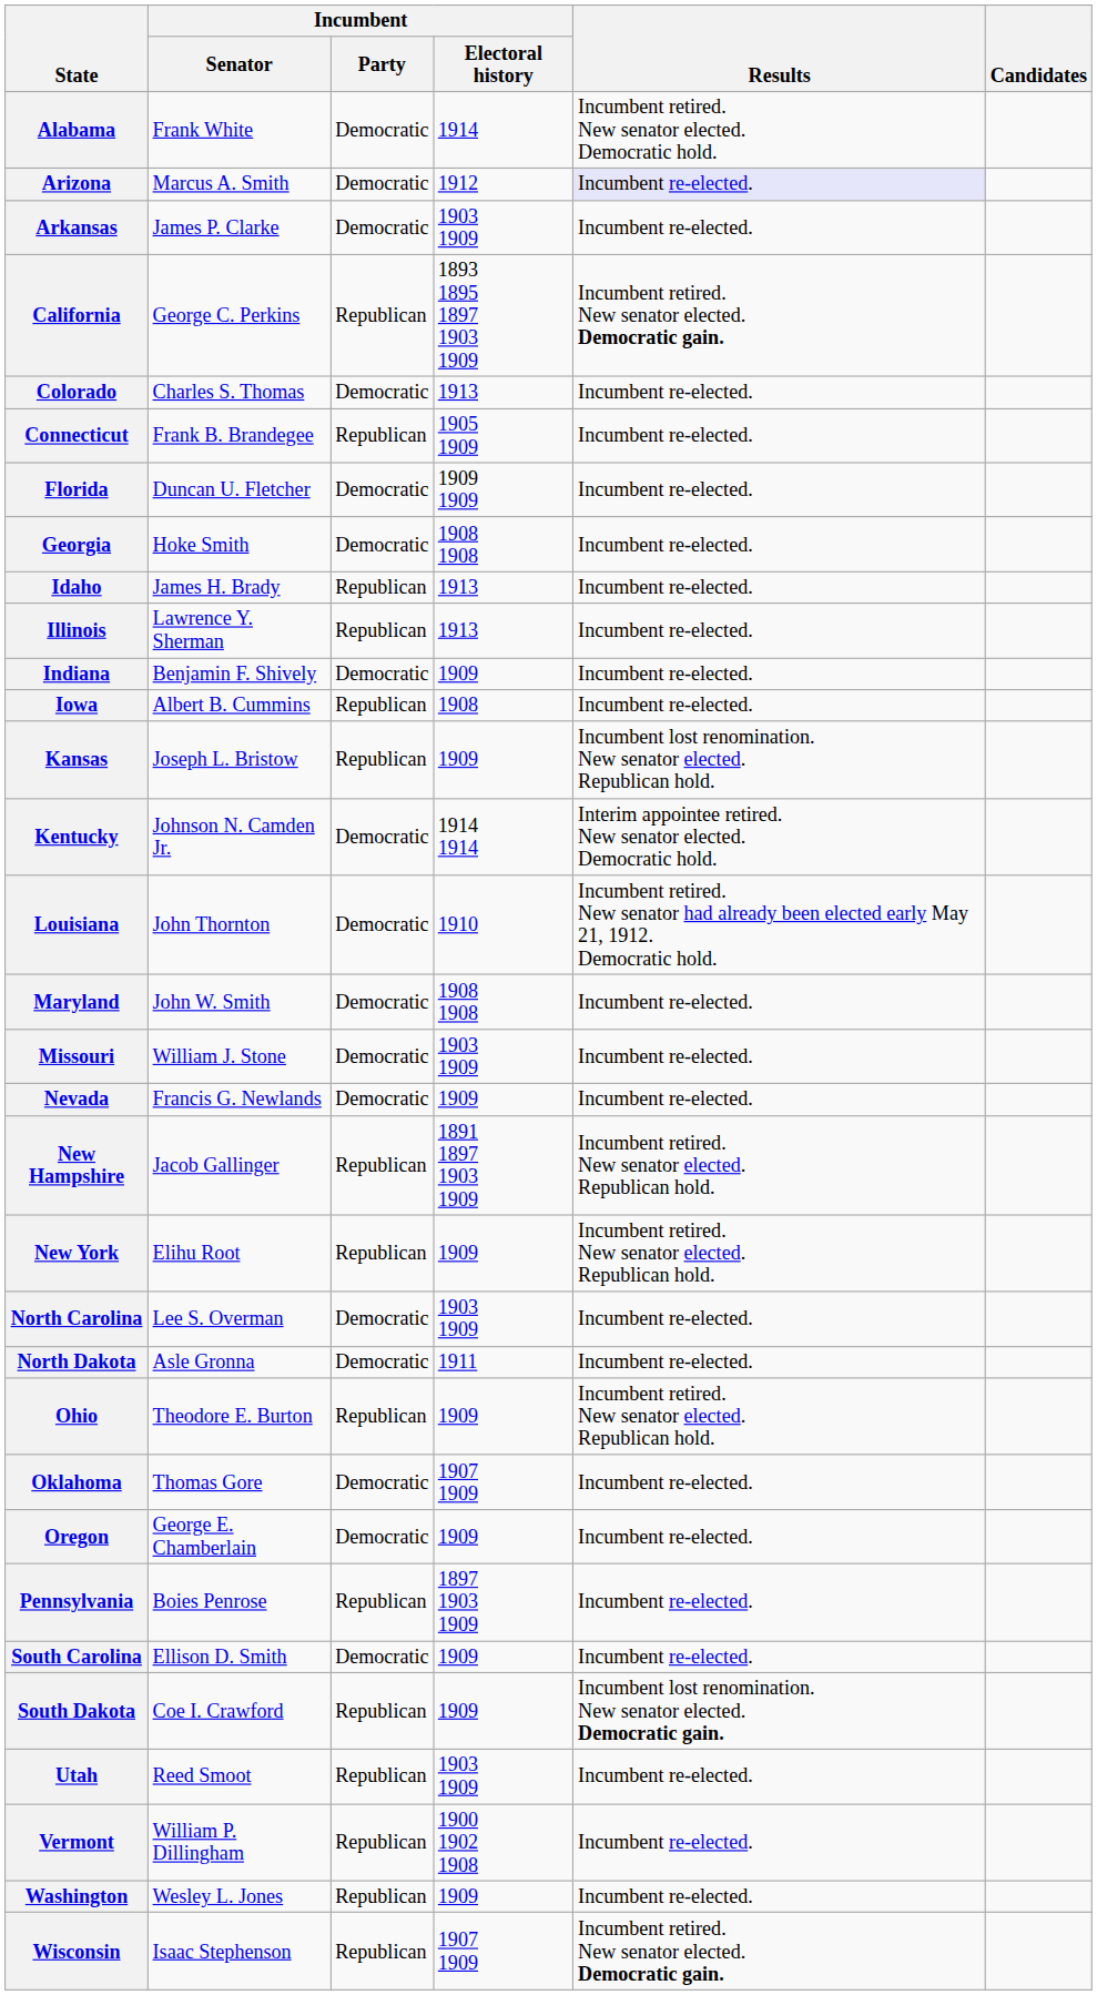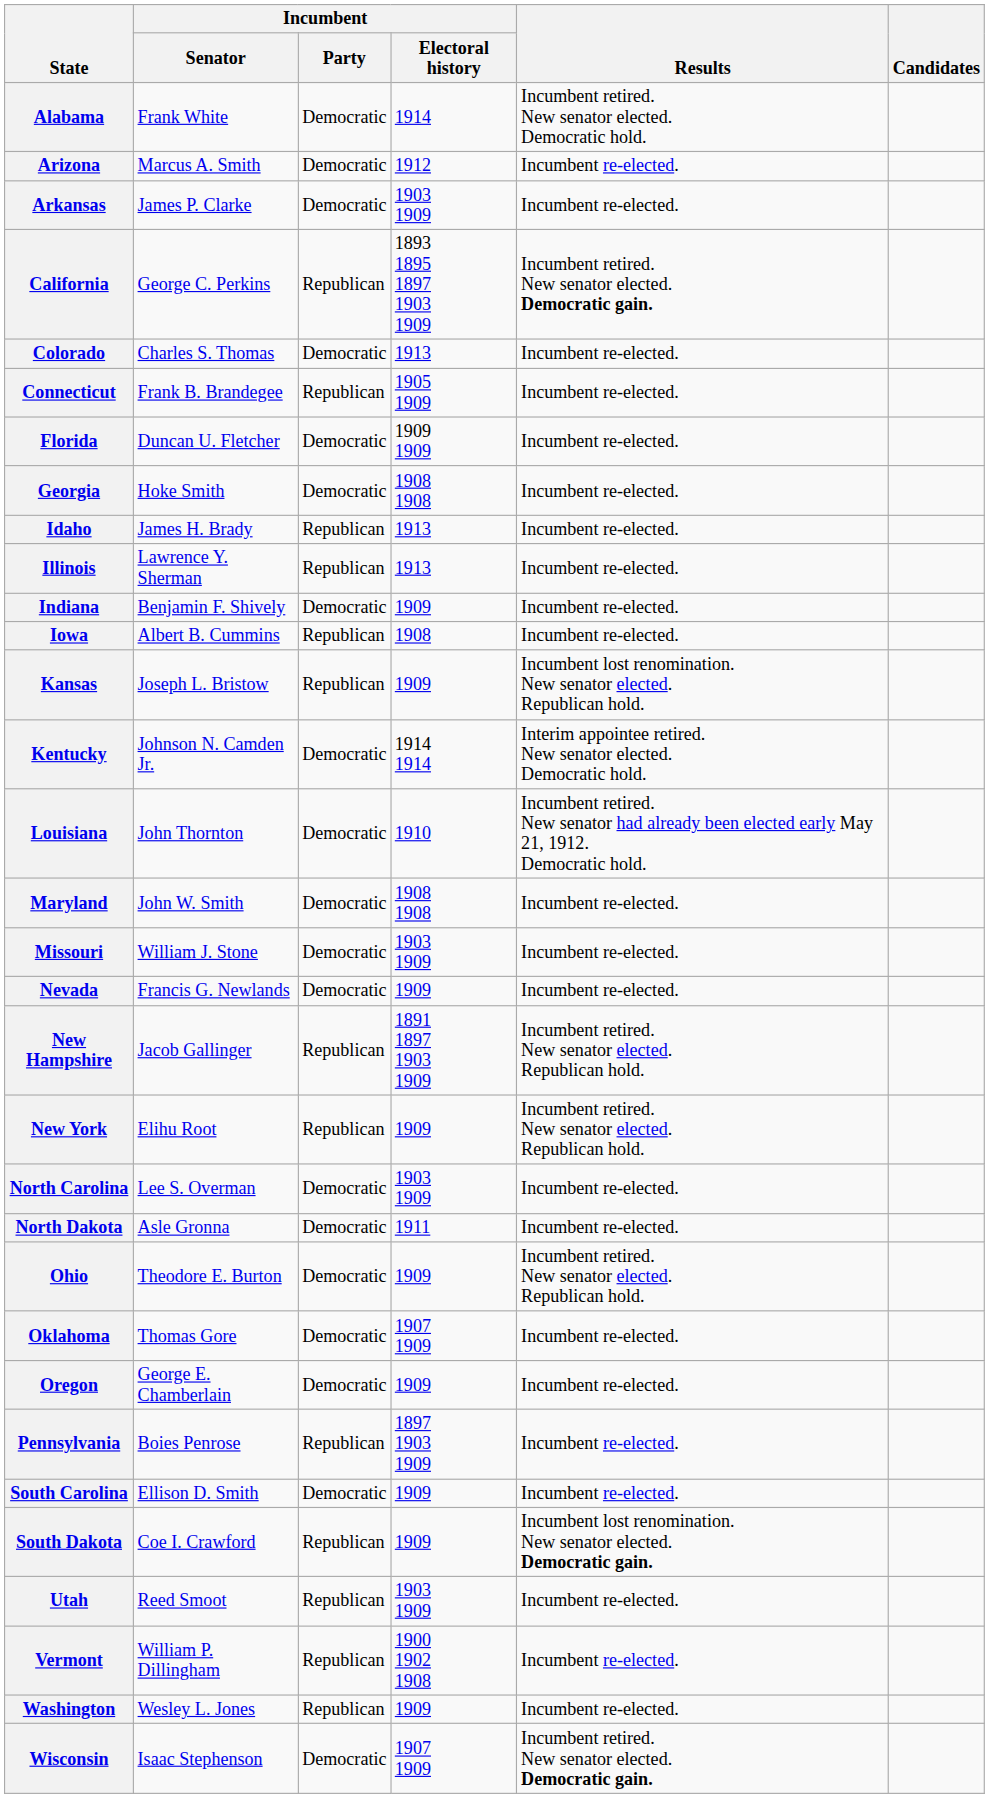 <table class=wikitable>
 <tr valign=bottom>
 <th rowspan=2>State</th>
 <th colspan=3>Incumbent</th>
 <th rowspan=2>Results</th>
 <th rowspan=2>Candidates</th>
 </tr>
 <tr>
 <th>Senator</th>
 <th>Party</th>
 <th>Electoral history</th>
 </tr>
 <tr>
 <th><a href='#'>Alabama</a></th>
 <td><a href='#'>Frank White</a></td>
 <td>Democratic</td>
 <td><a href='#'>1914 </a></td>
 <td>Incumbent retired.<br>New senator elected.<br>Democratic hold.</td>
 <td nowrap></td>
 </tr>
 <tr>
 <th><a href='#'>Arizona</a></th>
 <td><a href='#'>Marcus A. Smith</a></td>
 <td>Democratic</td>
 <td><a href='#'>1912</a></td>
-<td style="background: lavender;">Incumbent <a href='#'>re-elected</a>.</td>
+<td>Incumbent <a href='#'>re-elected</a>.</td>
 <td nowrap></td>
 </tr>
 <tr>
 <th><a href='#'>Arkansas</a></th>
 <td><a href='#'>James P. Clarke</a></td>
 <td>Democratic</td>
 <td><a href='#'>1903</a><br><a href='#'>1909</a></td>
 <td>Incumbent re-elected.</td>
 <td nowrap></td>
 </tr>
 <tr>
 <th><a href='#'>California</a></th>
 <td><a href='#'>George C. Perkins</a></td>
 <td>Republican</td>
 <td>1893 <br><a href='#'>1895 </a><br><a href='#'>1897</a><br><a href='#'>1903</a><br><a href='#'>1909</a></td>
 <td>Incumbent retired.<br>New senator elected.<br><strong>Democratic gain.</strong></td>
 <td nowrap></td>
 </tr>
 <tr>
 <th><a href='#'>Colorado</a></th>
 <td><a href='#'>Charles S. Thomas</a></td>
 <td>Democratic</td>
 <td><a href='#'>1913 </a></td>
 <td>Incumbent re-elected.</td>
 <td nowrap></td>
 </tr>
 <tr>
 <th><a href='#'>Connecticut</a></th>
 <td><a href='#'>Frank B. Brandegee</a></td>
 <td>Republican</td>
 <td><a href='#'>1905 </a><br><a href='#'>1909</a></td>
 <td>Incumbent re-elected.</td>
 <td nowrap></td>
 </tr>
 <tr>
 <th><a href='#'>Florida</a></th>
 <td><a href='#'>Duncan U. Fletcher</a></td>
 <td>Democratic</td>
 <td>1909 <br><a href='#'>1909 </a></td>
 <td>Incumbent re-elected.</td>
 <td nowrap></td>
 </tr>
 <tr>
 <th><a href='#'>Georgia</a></th>
 <td><a href='#'>Hoke Smith</a></td>
 <td>Democratic</td>
 <td><a href='#'>1908 </a><br><a href='#'>1908</a></td>
 <td>Incumbent re-elected.</td>
 <td nowrap></td>
 </tr>
 <tr>
 <th><a href='#'>Idaho</a></th>
 <td><a href='#'>James H. Brady</a></td>
 <td>Republican</td>
 <td><a href='#'>1913 </a></td>
 <td>Incumbent re-elected.</td>
 <td nowrap></td>
 </tr>
 <tr>
 <th><a href='#'>Illinois</a></th>
 <td><a href='#'>Lawrence Y. Sherman</a></td>
 <td>Republican</td>
 <td><a href='#'>1913 </a></td>
 <td>Incumbent re-elected.</td>
 <td nowrap></td>
 </tr>
 <tr>
 <th><a href='#'>Indiana</a></th>
 <td><a href='#'>Benjamin F. Shively</a></td>
 <td>Democratic</td>
 <td><a href='#'>1909</a></td>
 <td>Incumbent re-elected.</td>
 <td nowrap></td>
 </tr>
 <tr>
 <th><a href='#'>Iowa</a></th>
 <td><a href='#'>Albert B. Cummins</a></td>
 <td>Republican</td>
 <td><a href='#'>1908 </a></td>
 <td>Incumbent re-elected.</td>
 <td nowrap></td>
 </tr>
 <tr>
 <th><a href='#'>Kansas</a></th>
 <td><a href='#'>Joseph L. Bristow</a></td>
 <td>Republican</td>
 <td><a href='#'>1909</a></td>
 <td>Incumbent lost renomination.<br>New senator <a href='#'>elected</a>.<br>Republican hold.</td>
 <td nowrap></td>
 </tr>
 <tr>
 <th><a href='#'>Kentucky</a></th>
 <td><a href='#'>Johnson N. Camden Jr.</a></td>
 <td>Democratic</td>
 <td>1914 <br><a href='#'>1914 </a></td>
 <td>Interim appointee retired.<br>New senator elected.<br>Democratic hold.</td>
 <td nowrap></td>
 </tr>
 <tr>
 <th><a href='#'>Louisiana</a></th>
 <td><a href='#'>John Thornton</a></td>
 <td>Democratic</td>
 <td><a href='#'>1910 </a></td>
 <td>Incumbent retired.<br>New senator <a href='#'>had already been elected early</a> May 21, 1912.<br>Democratic hold.</td>
 <td nowrap></td>
 </tr>
 <tr>
 <th><a href='#'>Maryland</a></th>
 <td><a href='#'>John W. Smith</a></td>
 <td>Democratic</td>
 <td><a href='#'>1908 </a><br><a href='#'>1908</a></td>
 <td>Incumbent re-elected.</td>
 <td nowrap></td>
 </tr>
 <tr>
 <th><a href='#'>Missouri</a></th>
 <td><a href='#'>William J. Stone</a></td>
 <td>Democratic</td>
 <td><a href='#'>1903</a><br><a href='#'>1909</a></td>
 <td>Incumbent re-elected.</td>
 <td nowrap></td>
 </tr>
 <tr>
 <th><a href='#'>Nevada</a></th>
 <td><a href='#'>Francis G. Newlands</a></td>
 <td>Democratic</td>
 <td><a href='#'>1909</a></td>
 <td>Incumbent re-elected.</td>
 <td nowrap></td>
 </tr>
 <tr>
 <th><a href='#'>New Hampshire</a></th>
 <td><a href='#'>Jacob Gallinger</a></td>
 <td>Republican</td>
 <td><a href='#'>1891</a><br><a href='#'>1897</a><br><a href='#'>1903</a><br><a href='#'>1909</a></td>
 <td>Incumbent retired.<br>New senator <a href='#'>elected</a>.<br>Republican hold.</td>
 <td nowrap></td>
 </tr>
 <tr>
 <th><a href='#'>New York</a></th>
 <td><a href='#'>Elihu Root</a></td>
 <td>Republican</td>
 <td><a href='#'>1909</a></td>
 <td>Incumbent retired.<br>New senator <a href='#'>elected</a>.<br>Republican hold.</td>
 <td nowrap></td>
 </tr>
 <tr>
 <th><a href='#'>North Carolina</a></th>
 <td><a href='#'>Lee S. Overman</a></td>
 <td>Democratic</td>
 <td><a href='#'>1903</a><br><a href='#'>1909</a></td>
 <td>Incumbent re-elected.</td>
 <td nowrap></td>
 </tr>
 <tr>
 <th><a href='#'>North Dakota</a></th>
 <td><a href='#'>Asle Gronna</a></td>
 <td>Democratic</td>
 <td><a href='#'>1911 </a></td>
 <td>Incumbent re-elected.</td>
 <td nowrap></td>
 </tr>
 <tr>
 <th><a href='#'>Ohio</a></th>
 <td><a href='#'>Theodore E. Burton</a></td>
-<td>Republican</td>
+<td>Democratic</td>
 <td><a href='#'>1909</a></td>
 <td>Incumbent retired.<br>New senator <a href='#'>elected</a>.<br>Republican hold.</td>
 <td nowrap></td>
 </tr>
 <tr>
 <th><a href='#'>Oklahoma</a></th>
 <td><a href='#'>Thomas Gore</a></td>
 <td>Democratic</td>
 <td><a href='#'>1907 </a><br><a href='#'>1909</a></td>
 <td>Incumbent re-elected.</td>
 <td nowrap></td>
 </tr>
 <tr>
 <th><a href='#'>Oregon</a></th>
 <td><a href='#'>George E. Chamberlain</a></td>
 <td>Democratic</td>
 <td><a href='#'>1909</a></td>
 <td>Incumbent re-elected.</td>
 <td nowrap></td>
 </tr>
 <tr>
 <th><a href='#'>Pennsylvania</a></th>
 <td><a href='#'>Boies Penrose</a></td>
 <td>Republican</td>
 <td><a href='#'>1897</a><br><a href='#'>1903</a><br><a href='#'>1909</a></td>
 <td>Incumbent <a href='#'>re-elected</a>.</td>
 <td nowrap></td>
 </tr>
 <tr>
 <th><a href='#'>South Carolina</a></th>
 <td><a href='#'>Ellison D. Smith</a></td>
 <td>Democratic</td>
 <td><a href='#'>1909</a></td>
 <td>Incumbent <a href='#'>re-elected</a>.</td>
 <td nowrap></td>
 </tr>
 <tr>
 <th><a href='#'>South Dakota</a></th>
 <td><a href='#'>Coe I. Crawford</a></td>
 <td>Republican</td>
 <td><a href='#'>1909</a></td>
 <td>Incumbent lost renomination.<br>New senator elected.<br><strong>Democratic gain.</strong></td>
 <td nowrap></td>
 </tr>
 <tr>
 <th><a href='#'>Utah</a></th>
 <td><a href='#'>Reed Smoot</a></td>
 <td>Republican</td>
 <td><a href='#'>1903</a><br><a href='#'>1909</a></td>
 <td>Incumbent re-elected.</td>
 <td nowrap></td>
 </tr>
 <tr>
 <th><a href='#'>Vermont</a></th>
 <td><a href='#'>William P. Dillingham</a></td>
 <td>Republican</td>
 <td><a href='#'>1900 </a><br><a href='#'>1902</a><br><a href='#'>1908</a></td>
 <td>Incumbent <a href='#'>re-elected</a>.</td>
 <td nowrap></td>
 </tr>
 <tr>
 <th><a href='#'>Washington</a></th>
 <td><a href='#'>Wesley L. Jones</a></td>
 <td>Republican</td>
 <td><a href='#'>1909</a></td>
 <td>Incumbent re-elected.</td>
 <td nowrap></td>
 </tr>
 <tr>
 <th><a href='#'>Wisconsin</a></th>
 <td><a href='#'>Isaac Stephenson</a></td>
-<td>Republican</td>
+<td>Democratic</td>
 <td><a href='#'>1907 </a><br><a href='#'>1909</a></td>
 <td>Incumbent retired.<br>New senator elected.<br><strong>Democratic gain.</strong></td>
 <td nowrap></td>
 </tr>
 </table>
